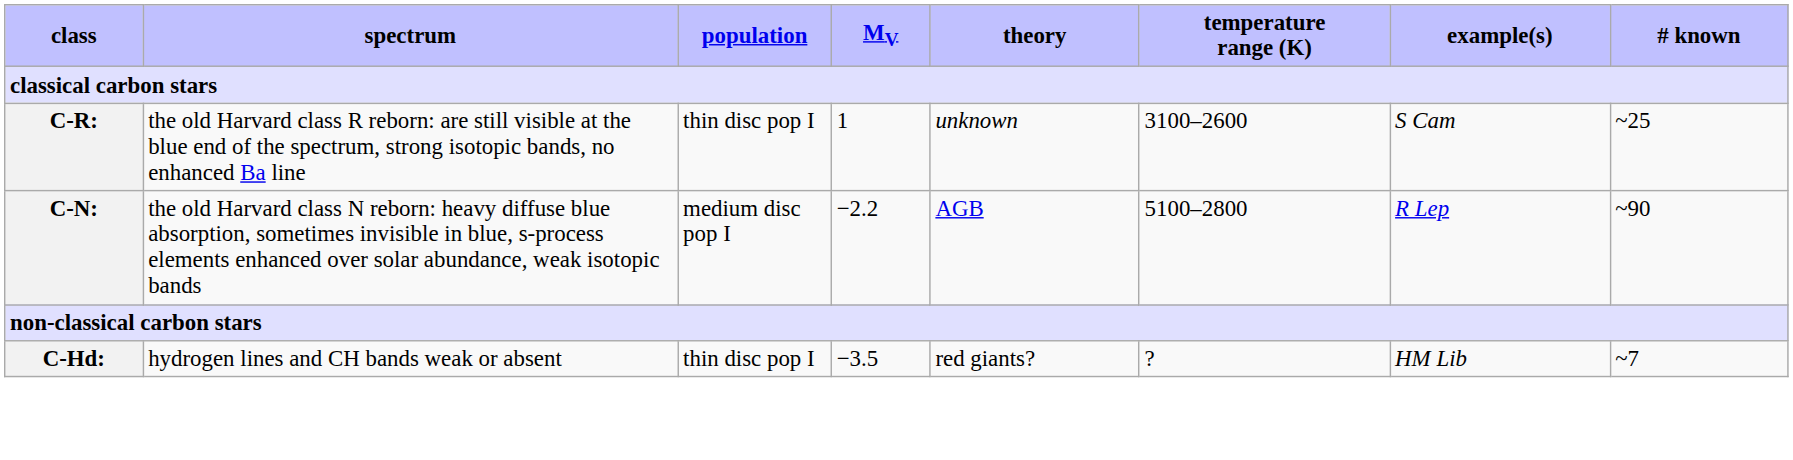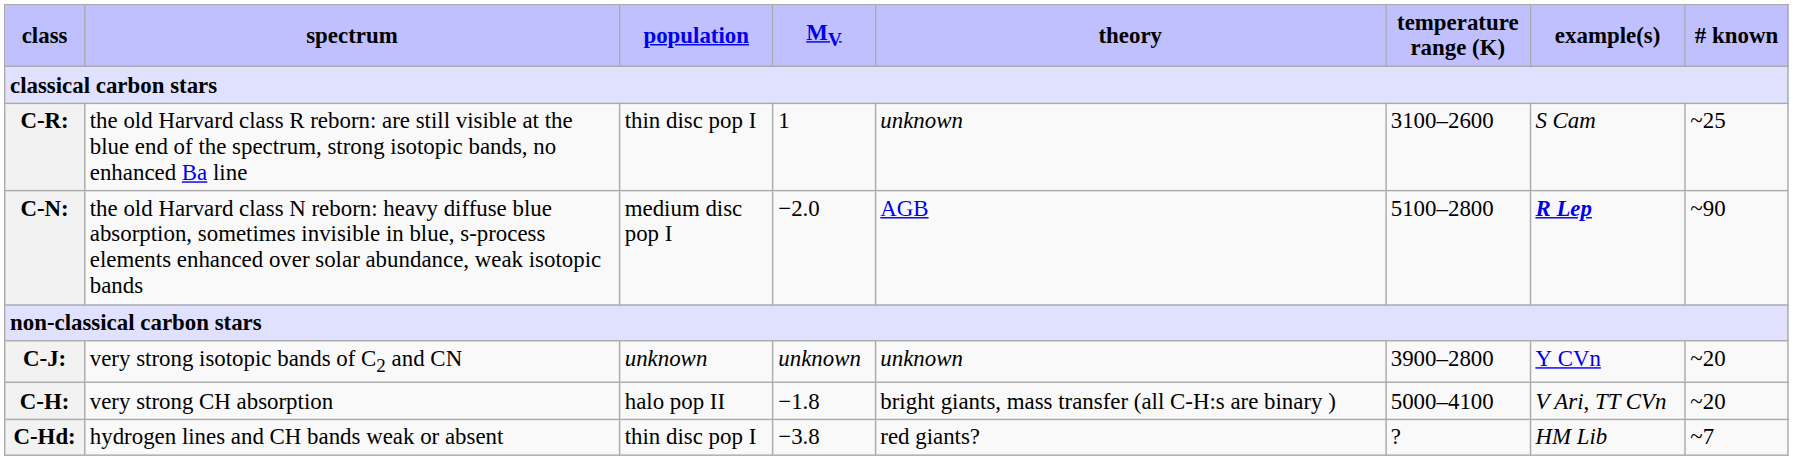 <table class="wikitable">
 <tr>
 <th style="background-color: #c0c0ff">class</th>
 <th width="30%" style="background-color: #c0c0ff">spectrum</th>
 <th style="background-color: #c0c0ff" width="100"><a href='#'>population</a></th>
 <th style="background-color: #c0c0ff"><a href='#'>M<sub>V</sub></a></th>
 <th style="background-color: #c0c0ff">theory</th>
 <th style="background-color: #c0c0ff">temperature <br> range (K)</th>
 <th style="background-color: #c0c0ff">example(s)</th>
 <th style="background-color: #c0c0ff"># known</th>
 </tr>
 <tr>
 <td colspan="8" style="background-color: #e0e0FF"><strong>classical carbon stars</strong></td>
 </tr>
 <tr>
 <th style="vertical-align: top">C-R:</th>
 <td style="vertical-align: top">the old Harvard class R reborn: are still visible at the blue end of the spectrum, strong isotopic bands, no enhanced <a href='#'>Ba</a> line</td>
 <td style="vertical-align: top">thin disc pop I</td>
 <td style="vertical-align: top">1</td>
 <td style="vertical-align: top"><em>unknown</em></td>
 <td style="vertical-align: top"><span>3100</span>–<span>2600</span></td>
 <td style="vertical-align: top"><em>S Cam</em></td>
 <td style="vertical-align: top">~25</td>
 </tr>
 <tr>
 <th style="vertical-align: top">C-N:</th>
 <td style="vertical-align: top">the old Harvard class N reborn: heavy diffuse blue absorption, sometimes invisible in blue, s-process elements enhanced over solar abundance, weak isotopic bands</td>
 <td style="vertical-align: top">medium disc pop I</td>
-<td style="vertical-align: top">−2.2</td>
+<td style="vertical-align: top">−2.0</td>
 <td style="vertical-align: top"><a href='#'>AGB</a></td>
 <td style="vertical-align: top"><span>5100</span>–<span>2800</span></td>
-<td style="vertical-align: top"><em><a href='#'>R Lep</a></em></td>
+<td style="vertical-align: top"><strong><em><a href='#'>R Lep</a></em></strong></td>
 <td style="vertical-align: top">~90</td>
 </tr>
 <tr>
 <td colspan="8" style="background-color: #e0e0FF"><strong>non-classical carbon stars</strong></td>
 </tr>
 <tr>
+<th style="vertical-align: top">C-J:</th>
+<td style="vertical-align: top">very strong isotopic bands of C<sub>2</sub> and CN</td>
+<td style="vertical-align: top"><em>unknown</em></td>
+<td style="vertical-align: top"><em>unknown</em></td>
+<td style="vertical-align: top"><em>unknown</em></td>
+<td style="vertical-align: top"><span>3900</span>–<span>2800</span></td>
+<td style="vertical-align: top"><a href='#'>Y CVn</a></td>
+<td style="vertical-align: top">~20</td>
+</tr>
+<tr>
+<th style="vertical-align: top">C-H:</th>
+<td style="vertical-align: top">very strong CH absorption</td>
+<td style="vertical-align: top">halo pop II</td>
+<td style="vertical-align: top">−1.8</td>
+<td style="vertical-align: top">bright giants, mass transfer (all C-H:s are binary )</td>
+<td style="vertical-align: top"><span>5000</span>–<span>4100</span></td>
+<td style="vertical-align: top"><em>V Ari</em>, <em>TT CVn</em></td>
+<td style="vertical-align: top">~20</td>
+</tr>
+<tr>
 <th style="vertical-align: top">C-Hd:</th>
 <td style="vertical-align: top">hydrogen lines and CH bands weak or absent</td>
 <td style="vertical-align: top">thin disc pop I</td>
-<td style="vertical-align: top">−3.5</td>
+<td style="vertical-align: top">−3.8</td>
 <td style="vertical-align: top">red giants?</td>
 <td style="vertical-align: top">?</td>
 <td style="vertical-align: top"><em>HM Lib</em></td>
 <td style="vertical-align: top">~7</td>
 </tr>
 </table>
